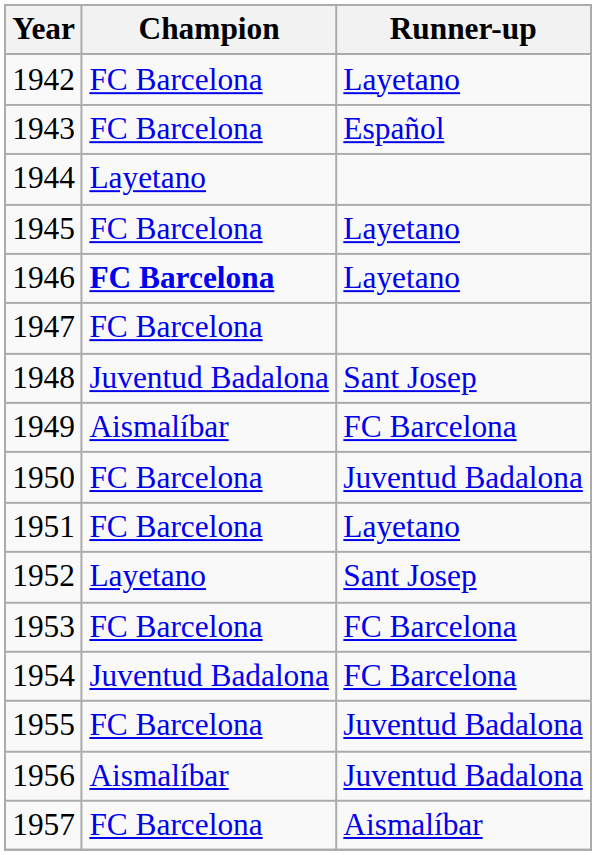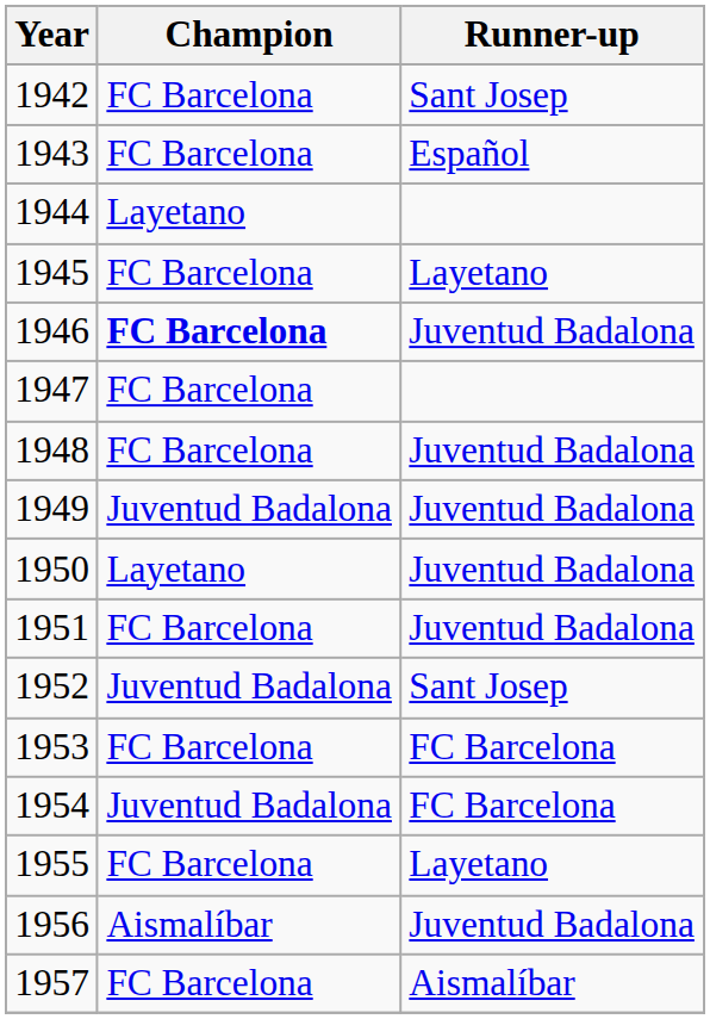 <table class="wikitable">
 <tr>
 <th>Year</th>
 <th>Champion</th>
 <th>Runner-up</th>
 </tr>
 <tr>
 </tr>
 <tr>
 <td align="center">1942</td>
 <td><a href='#'>FC Barcelona</a></td>
-<td><a href='#'>Layetano</a></td>
+<td><a href='#'>Sant Josep</a></td>
 </tr>
 <tr>
 <td align="center">1943</td>
 <td><a href='#'>FC Barcelona</a></td>
 <td><a href='#'>Español</a></td>
 </tr>
 <tr>
 <td align="center">1944</td>
 <td><a href='#'>Layetano</a></td>
 <td></td>
 </tr>
 <tr>
 <td align="center">1945</td>
 <td><a href='#'>FC Barcelona</a></td>
 <td><a href='#'>Layetano</a></td>
 </tr>
 <tr>
 <td align="center">1946</td>
 <td><strong><a href='#'>FC Barcelona</a></strong></td>
-<td><a href='#'>Layetano</a></td>
+<td><a href='#'>Juventud Badalona</a></td>
 </tr>
 <tr>
 <td align="center">1947</td>
 <td><a href='#'>FC Barcelona</a></td>
 <td></td>
 </tr>
 <tr>
 <td align="center">1948</td>
+<td><a href='#'>FC Barcelona</a></td>
 <td><a href='#'>Juventud Badalona</a></td>
-<td><a href='#'>Sant Josep</a></td>
 </tr>
 <tr>
 <td align="center">1949</td>
-<td><a href='#'>Aismalíbar</a></td>
-<td><a href='#'>FC Barcelona</a></td>
+<td><a href='#'>Juventud Badalona</a></td>
+<td><a href='#'>Juventud Badalona</a></td>
 </tr>
 <tr>
 <td align="center">1950</td>
-<td><a href='#'>FC Barcelona</a></td>
+<td><a href='#'>Layetano</a></td>
 <td><a href='#'>Juventud Badalona</a></td>
 </tr>
 <tr>
 <td align="center">1951</td>
 <td><a href='#'>FC Barcelona</a></td>
-<td><a href='#'>Layetano</a></td>
+<td><a href='#'>Juventud Badalona</a></td>
 </tr>
 <tr>
 <td align="center">1952</td>
-<td><a href='#'>Layetano</a></td>
+<td><a href='#'>Juventud Badalona</a></td>
 <td><a href='#'>Sant Josep</a></td>
 </tr>
 <tr>
 <td align="center">1953</td>
 <td><a href='#'>FC Barcelona</a></td>
 <td><a href='#'>FC Barcelona</a></td>
 </tr>
 <tr>
 <td align="center">1954</td>
 <td><a href='#'>Juventud Badalona</a></td>
 <td><a href='#'>FC Barcelona</a></td>
 </tr>
 <tr>
 <td align="center">1955</td>
 <td><a href='#'>FC Barcelona</a></td>
-<td><a href='#'>Juventud Badalona</a></td>
+<td><a href='#'>Layetano</a></td>
 </tr>
 <tr>
 <td align="center">1956</td>
 <td><a href='#'>Aismalíbar</a></td>
 <td><a href='#'>Juventud Badalona</a></td>
 </tr>
 <tr>
 <td align="center">1957</td>
 <td><a href='#'>FC Barcelona</a></td>
 <td><a href='#'>Aismalíbar</a></td>
 </tr>
 <tr>
 </tr>
 </table>
